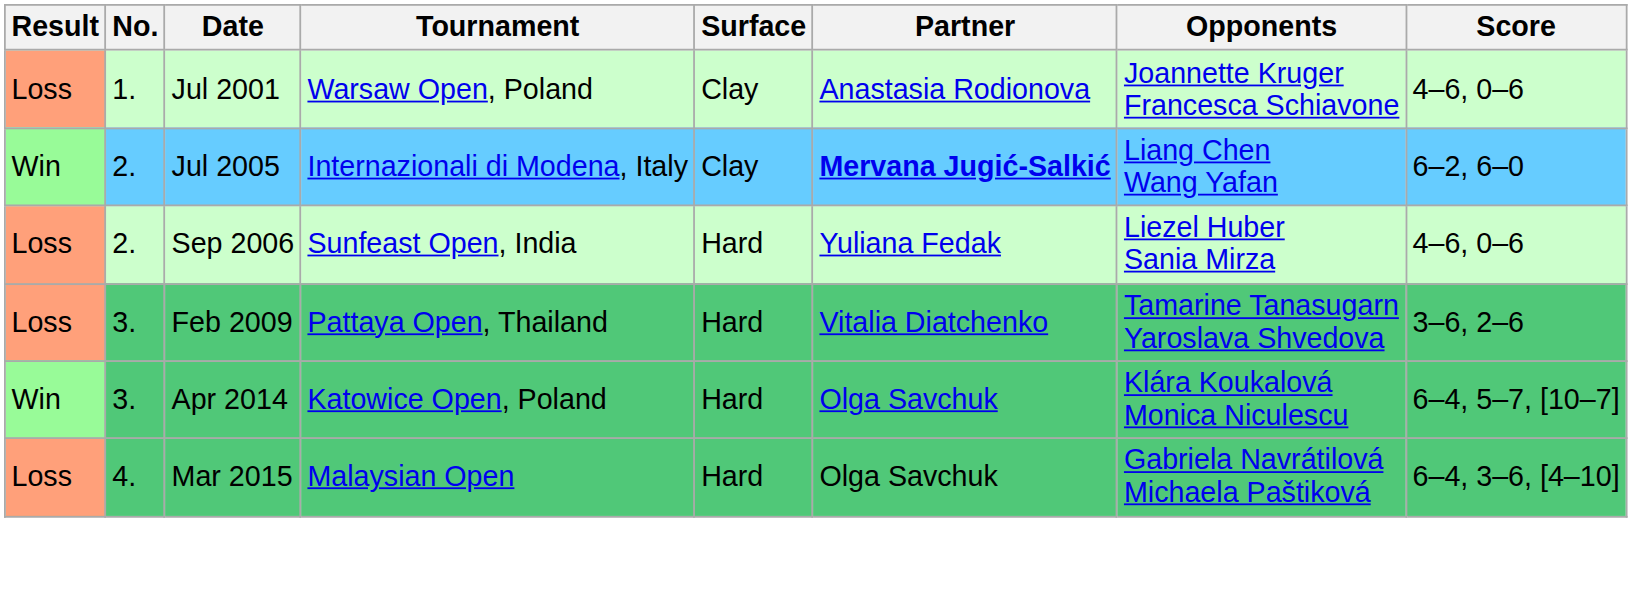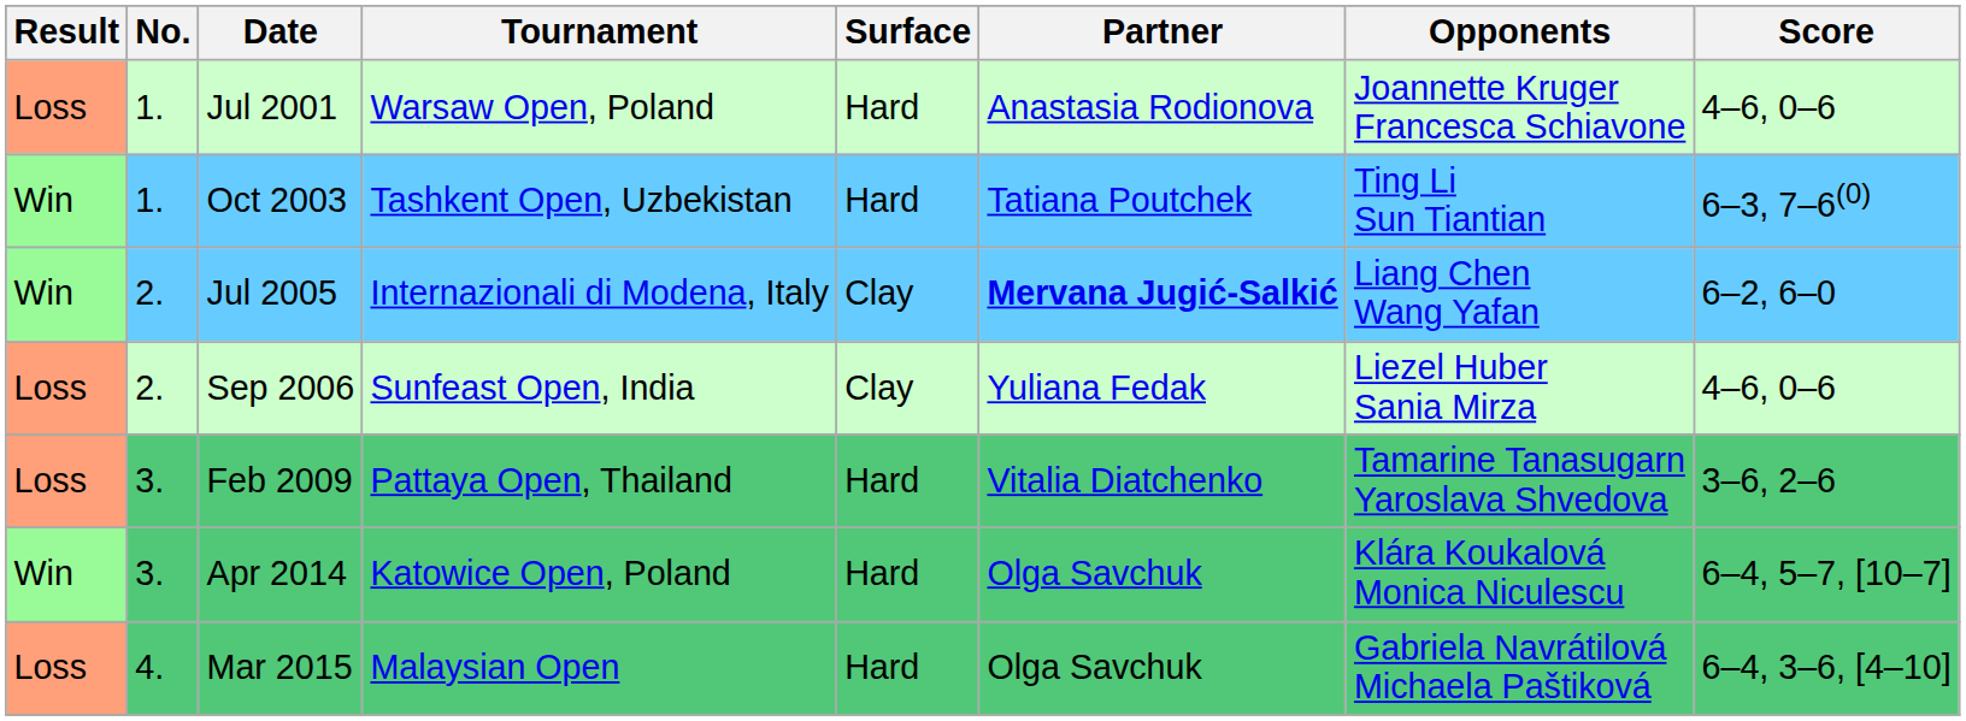 <table class="sortable wikitable""style=font-size:97%>
 <tr>
 <th>Result</th>
 <th>No.</th>
 <th>Date</th>
 <th>Tournament</th>
 <th>Surface</th>
 <th>Partner</th>
 <th>Opponents</th>
 <th>Score</th>
 </tr>
 <tr bgcolor="#CCFFCC">
 <td bgcolor=#ffa07a>Loss</td>
 <td>1.</td>
 <td>Jul 2001</td>
 <td><a href='#'>Warsaw Open</a>, Poland</td>
-<td>Clay</td>
+<td>Hard</td>
 <td> <a href='#'>Anastasia Rodionova</a></td>
 <td> <a href='#'>Joannette Kruger</a> <br>  <a href='#'>Francesca Schiavone</a></td>
 <td>4–6, 0–6</td>
+</tr>
+<tr bgcolor="66CCFF">
+<td style="background:#98fb98;">Win</td>
+<td>1.</td>
+<td>Oct 2003</td>
+<td><a href='#'>Tashkent Open</a>, Uzbekistan</td>
+<td>Hard</td>
+<td> <a href='#'>Tatiana Poutchek</a></td>
+<td> <a href='#'>Ting Li</a> <br>  <a href='#'>Sun Tiantian</a></td>
+<td>6–3, 7–6<sup>(0)</sup></td>
 </tr>
 <tr bgcolor="#66CCFF">
 <td style="background:#98fb98;">Win</td>
 <td>2.</td>
 <td>Jul 2005</td>
 <td><a href='#'>Internazionali di Modena</a>, Italy</td>
 <td>Clay</td>
 <td><strong> <a href='#'>Mervana Jugić-Salkić</a></strong></td>
 <td> <a href='#'>Liang Chen</a> <br>  <a href='#'>Wang Yafan</a></td>
 <td>6–2, 6–0</td>
 </tr>
 <tr bgcolor=#CCFFCC>
 <td bgcolor=#ffa07a>Loss</td>
 <td>2.</td>
 <td>Sep 2006</td>
 <td><a href='#'>Sunfeast Open</a>, India</td>
-<td>Hard</td>
+<td>Clay</td>
 <td> <a href='#'>Yuliana Fedak</a></td>
 <td> <a href='#'>Liezel Huber</a> <br>  <a href='#'>Sania Mirza</a></td>
 <td>4–6, 0–6</td>
 </tr>
 <tr bgcolor="#50C878">
 <td style="background:#ffa07a;">Loss</td>
 <td>3.</td>
 <td>Feb 2009</td>
 <td><a href='#'>Pattaya Open</a>, Thailand</td>
 <td>Hard</td>
 <td> <a href='#'>Vitalia Diatchenko</a></td>
 <td> <a href='#'>Tamarine Tanasugarn</a> <br>  <a href='#'>Yaroslava Shvedova</a></td>
 <td>3–6, 2–6</td>
 </tr>
 <tr bgcolor="#50C878">
 <td style="background:#98fb98;">Win</td>
 <td>3.</td>
 <td>Apr 2014</td>
 <td><a href='#'>Katowice Open</a>, Poland</td>
 <td>Hard</td>
 <td> <a href='#'>Olga Savchuk</a></td>
 <td> <a href='#'>Klára Koukalová</a> <br>  <a href='#'>Monica Niculescu</a></td>
 <td>6–4, 5–7, [10–7]</td>
 </tr>
 <tr bgcolor="#50C878">
 <td style="background:#ffa07a;">Loss</td>
 <td>4.</td>
 <td>Mar 2015</td>
 <td><a href='#'>Malaysian Open</a></td>
 <td>Hard</td>
 <td> Olga Savchuk</td>
 <td> <a href='#'>Gabriela Navrátilová</a> <br>  <a href='#'>Michaela Paštiková</a></td>
 <td>6–4, 3–6, [4–10]</td>
 </tr>
 </table>
